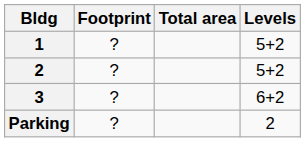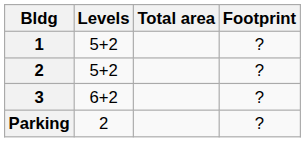 <table class="wikitable sortable" style="font-size:90%;text-align:center;">
 <tr>
 <th>Bldg</th>
+<th>Levels</th>
+<th>Total area</th>
 <th>Footprint</th>
-<th>Total area</th>
-<th>Levels</th>
 </tr>
 <tr>
 <th>1</th>
+<td>5+2</td>
+<td></td>
 <td>?</td>
-<td></td>
-<td>5+2</td>
 </tr>
 <tr>
 <th>2</th>
+<td>5+2</td>
+<td></td>
 <td>?</td>
-<td></td>
-<td>5+2</td>
 </tr>
 <tr>
 <th>3</th>
+<td>6+2</td>
+<td></td>
 <td>?</td>
-<td></td>
-<td>6+2</td>
 </tr>
 <tr>
 <th>Parking</th>
+<td>2</td>
+<td></td>
 <td>?</td>
-<td></td>
-<td>2</td>
 </tr>
 </table>
